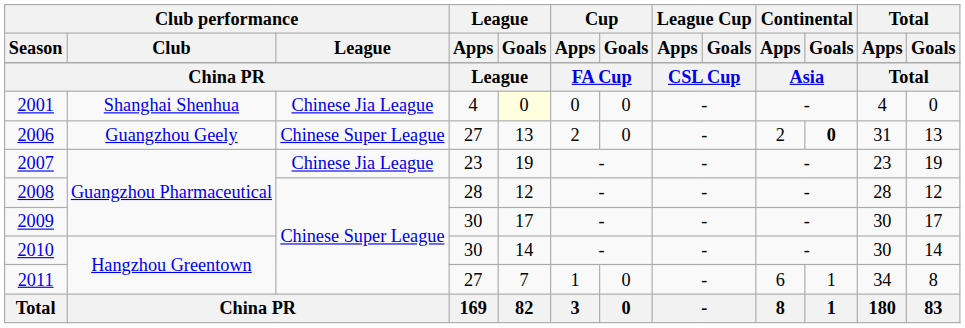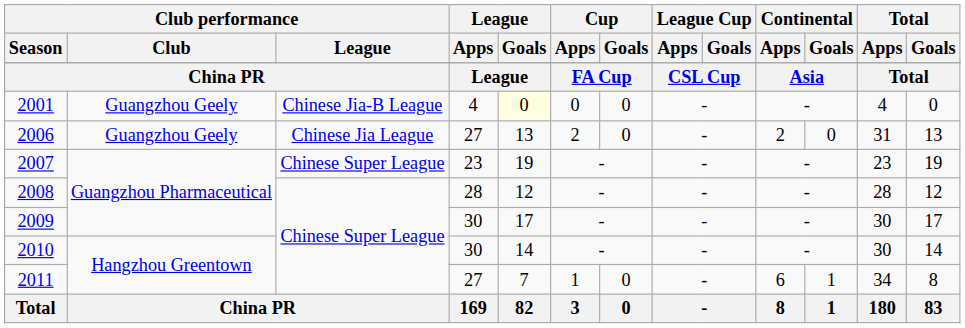 <table class="wikitable" style="text-align:center">
 <tr>
 <th colspan=3>Club performance</th>
 <th colspan=2>League</th>
 <th colspan=2>Cup</th>
 <th colspan=2>League Cup</th>
 <th colspan=2>Continental</th>
 <th colspan=2>Total</th>
 </tr>
 <tr>
 <th>Season</th>
 <th>Club</th>
 <th>League</th>
 <th>Apps</th>
 <th>Goals</th>
 <th>Apps</th>
 <th>Goals</th>
 <th>Apps</th>
 <th>Goals</th>
 <th>Apps</th>
 <th>Goals</th>
 <th>Apps</th>
 <th>Goals</th>
 </tr>
 <tr>
 </tr>
 <tr>
 <th colspan=3>China PR</th>
 <th colspan=2>League</th>
 <th colspan=2><a href='#'>FA Cup</a></th>
 <th colspan=2><a href='#'>CSL Cup</a></th>
 <th colspan=2><a href='#'>Asia</a></th>
 <th colspan=2>Total</th>
 </tr>
 <tr>
 <td><a href='#'>2001</a></td>
-<td rowspan="1"><a href='#'>Shanghai Shenhua</a></td>
-<td rowspan="1"><a href='#'>Chinese Jia League</a></td>
+<td rowspan="1"><a href='#'>Guangzhou Geely</a></td>
+<td rowspan="1"><a href='#'>Chinese Jia-B League</a></td>
 <td>4</td>
 <td style="background: lightyellow;">0</td>
 <td>0</td>
 <td>0</td>
 <td colspan="2">-</td>
 <td colspan="2">-</td>
 <td>4</td>
 <td>0</td>
 </tr>
 <tr>
 <td><a href='#'>2006</a></td>
 <td rowspan="1"><a href='#'>Guangzhou Geely</a></td>
-<td rowspan="1"><a href='#'>Chinese Super League</a></td>
+<td rowspan="1"><a href='#'>Chinese Jia League</a></td>
 <td>27</td>
 <td>13</td>
 <td>2</td>
 <td>0</td>
 <td colspan="2">-</td>
 <td>2</td>
-<td><strong>0</strong></td>
+<td>0</td>
 <td>31</td>
 <td>13</td>
 </tr>
 <tr>
 <td><a href='#'>2007</a></td>
 <td rowspan="3"><a href='#'>Guangzhou Pharmaceutical</a></td>
-<td rowspan="1"><a href='#'>Chinese Jia League</a></td>
+<td rowspan="1"><a href='#'>Chinese Super League</a></td>
 <td>23</td>
 <td>19</td>
 <td colspan="2">-</td>
 <td colspan="2">-</td>
 <td colspan="2">-</td>
 <td>23</td>
 <td>19</td>
 </tr>
 <tr>
 <td><a href='#'>2008</a></td>
 <td rowspan="4"><a href='#'>Chinese Super League</a></td>
 <td>28</td>
 <td>12</td>
 <td colspan="2">-</td>
 <td colspan="2">-</td>
 <td colspan="2">-</td>
 <td>28</td>
 <td>12</td>
 </tr>
 <tr>
 <td><a href='#'>2009</a></td>
 <td>30</td>
 <td>17</td>
 <td colspan="2">-</td>
 <td colspan="2">-</td>
 <td colspan="2">-</td>
 <td>30</td>
 <td>17</td>
 </tr>
 <tr>
 <td><a href='#'>2010</a></td>
 <td rowspan="2"><a href='#'>Hangzhou Greentown</a></td>
 <td>30</td>
 <td>14</td>
 <td colspan="2">-</td>
 <td colspan="2">-</td>
 <td colspan="2">-</td>
 <td>30</td>
 <td>14</td>
 </tr>
 <tr>
 <td><a href='#'>2011</a></td>
 <td>27</td>
 <td>7</td>
 <td>1</td>
 <td>0</td>
 <td colspan="2">-</td>
 <td>6</td>
 <td>1</td>
 <td>34</td>
 <td>8</td>
 </tr>
 <tr>
 <th rowspan=3>Total</th>
 <th colspan=2>China PR</th>
 <th>169</th>
 <th>82</th>
 <th>3</th>
 <th>0</th>
 <th colspan="2">-</th>
 <th>8</th>
 <th>1</th>
 <th>180</th>
 <th>83</th>
 </tr>
 </table>
